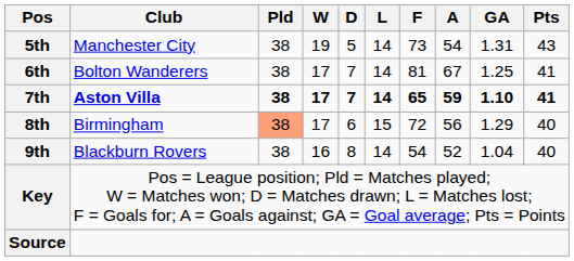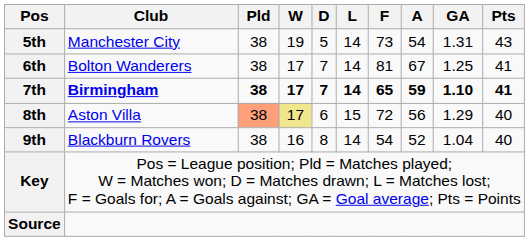 <table class="wikitable" style="text-align:center">
 <tr>
 <th scope="col">Pos</th>
 <th scope="col">Club</th>
 <th scope="col">Pld</th>
 <th scope="col">W</th>
 <th scope="col">D</th>
 <th scope="col">L</th>
 <th scope="col">F</th>
 <th scope="col">A</th>
 <th scope="col">GA</th>
 <th scope="col">Pts</th>
 </tr>
 <tr>
 <th scope="row">5th</th>
 <td align="left"><a href='#'>Manchester City</a></td>
 <td>38</td>
 <td>19</td>
 <td>5</td>
 <td>14</td>
 <td>73</td>
 <td>54</td>
 <td>1.31</td>
 <td>43</td>
 </tr>
 <tr>
 <th scope="row">6th</th>
 <td align="left"><a href='#'>Bolton Wanderers</a></td>
 <td>38</td>
 <td>17</td>
 <td>7</td>
 <td>14</td>
 <td>81</td>
 <td>67</td>
 <td>1.25</td>
 <td>41</td>
 </tr>
 <tr style="font-weight:bold">
 <th scope="row">7th</th>
-<td align="left"><a href='#'>Aston Villa</a></td>
+<td align="left"><a href='#'>Birmingham</a></td>
 <td>38</td>
 <td>17</td>
 <td>7</td>
 <td>14</td>
 <td>65</td>
 <td>59</td>
 <td>1.10</td>
 <td>41</td>
 </tr>
 <tr>
 <th scope="row">8th</th>
-<td align="left"><a href='#'>Birmingham</a></td>
+<td align="left"><a href='#'>Aston Villa</a></td>
 <td style="background: lightsalmon;">38</td>
-<td>17</td>
+<td style="background: khaki;">17</td>
 <td>6</td>
 <td>15</td>
 <td>72</td>
 <td>56</td>
 <td>1.29</td>
 <td>40</td>
 </tr>
 <tr>
 <th scope="row">9th</th>
 <td align="left"><a href='#'>Blackburn Rovers</a></td>
 <td>38</td>
 <td>16</td>
 <td>8</td>
 <td>14</td>
 <td>54</td>
 <td>52</td>
 <td>1.04</td>
 <td>40</td>
 </tr>
 <tr>
 <th scope="row">Key</th>
 <td colspan="9">Pos = League position; Pld = Matches played;<br>W = Matches won; D = Matches drawn; L = Matches lost;<br>F = Goals for; A = Goals against; GA = <a href='#'>Goal average</a>; Pts = Points</td>
 </tr>
 <tr>
 <th scope="row">Source</th>
 <td colspan="9"></td>
 </tr>
 </table>
